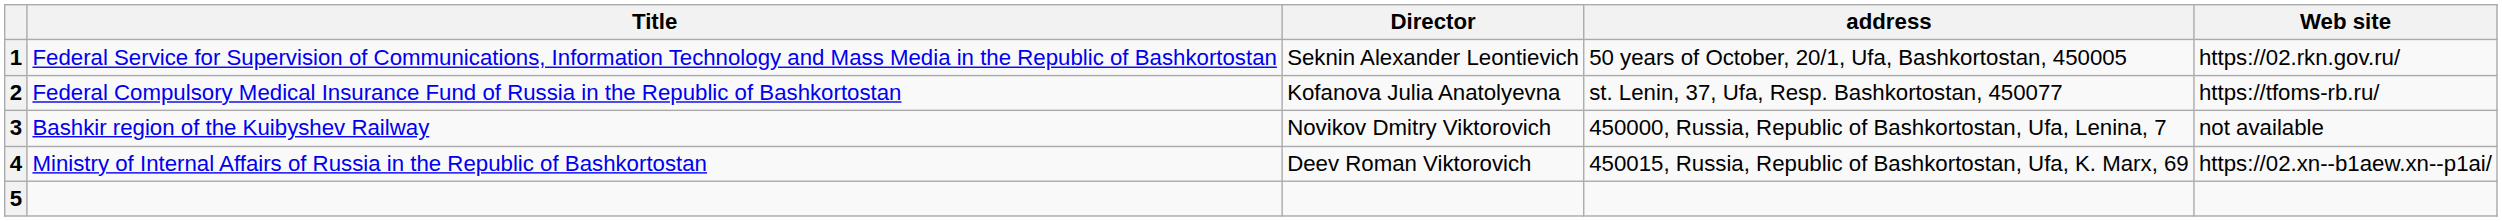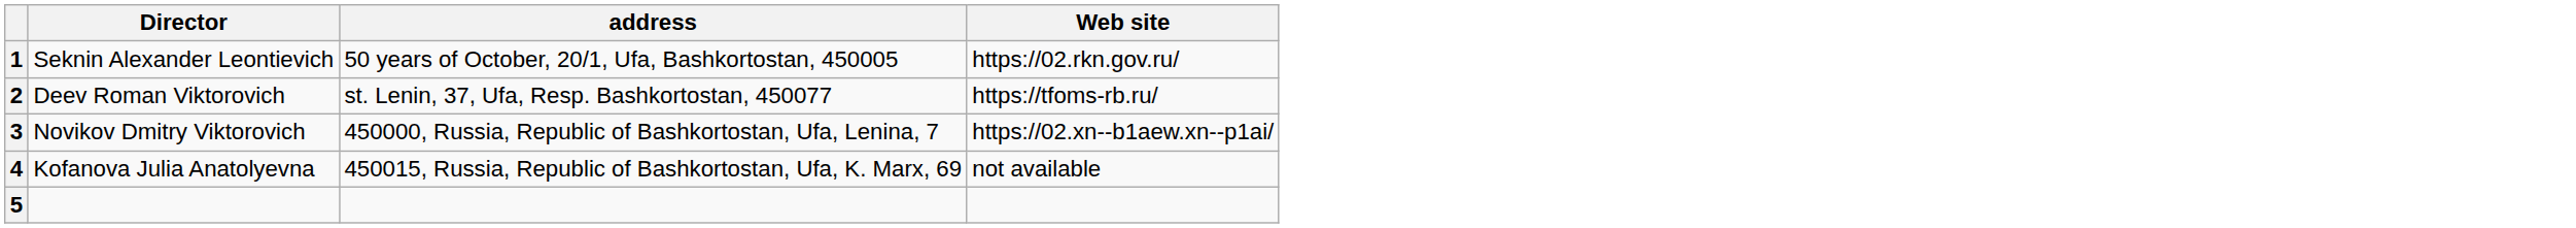 <table class="wikitable">
 <tr>
 <th></th>
-<th>Title</th>
 <th>Director</th>
 <th>address</th>
 <th>Web site</th>
 </tr>
 <tr>
 <th>1</th>
-<td><a href='#'>Federal Service for Supervision of Communications, Information Technology and Mass Media in the Republic of Bashkortostan</a></td>
 <td>Seknin Alexander Leontievich</td>
 <td>50 years of October, 20/1, Ufa, Bashkortostan, 450005</td>
 <td>https://02.rkn.gov.ru/</td>
 </tr>
 <tr>
 <th>2</th>
-<td><a href='#'>Federal Compulsory Medical Insurance Fund of Russia in the Republic of Bashkortostan</a></td>
-<td>Kofanova Julia Anatolyevna </td>
+<td>Deev Roman Viktorovich</td>
 <td>st. Lenin, 37, Ufa, Resp. Bashkortostan, 450077</td>
 <td>https://tfoms-rb.ru/</td>
 </tr>
 <tr>
 <th>3</th>
-<td><a href='#'>Bashkir region of the Kuibyshev Railway</a></td>
 <td>Novikov Dmitry Viktorovich</td>
 <td>450000, Russia, Republic of Bashkortostan, Ufa,  Lenina, 7</td>
-<td>not available</td>
+<td>https://02.xn--b1aew.xn--p1ai/ </td>
 </tr>
 <tr>
 <th>4</th>
-<td><a href='#'>Ministry of Internal Affairs of Russia in the Republic of Bashkortostan</a></td>
-<td>Deev Roman Viktorovich</td>
+<td>Kofanova Julia Anatolyevna </td>
 <td>450015, Russia, Republic of Bashkortostan, Ufa, K. Marx, 69</td>
-<td>https://02.xn--b1aew.xn--p1ai/ </td>
+<td>not available</td>
 </tr>
 <tr>
 <th>5</th>
 <td></td>
 <td></td>
 <td></td>
-<td></td>
 </tr>
 </table>
